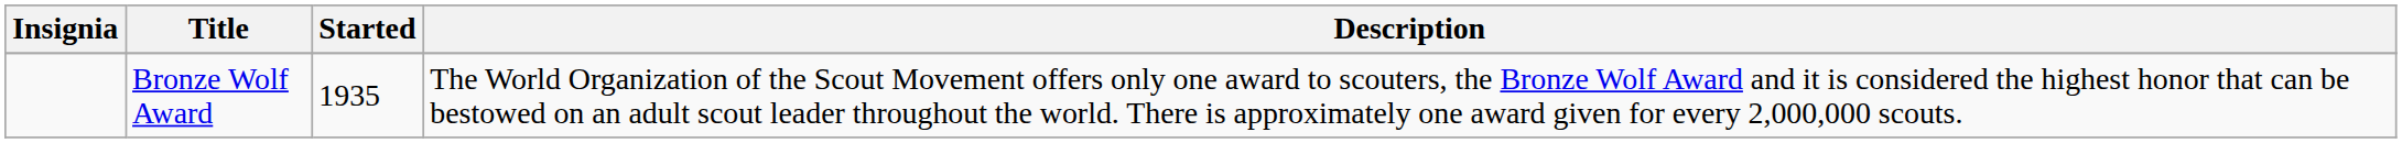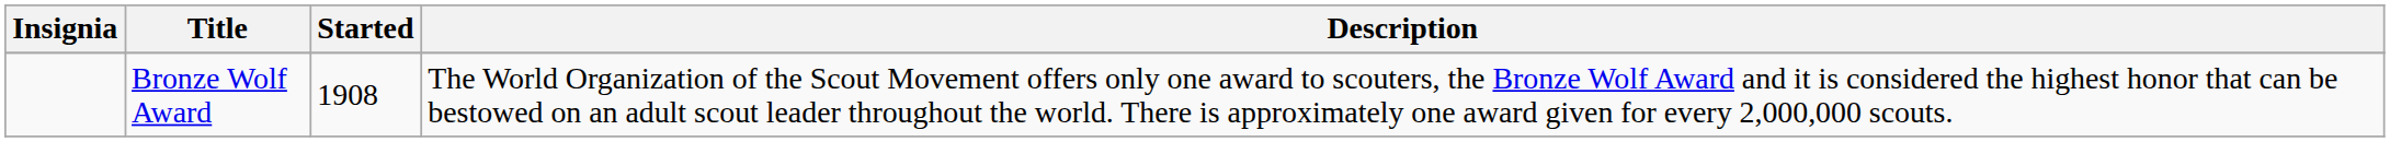 <table class="wikitable sortable" border="1">
 <tr>
 <th scope="col" class="unsortable">Insignia</th>
 <th scope="col">Title</th>
 <th scope="col">Started</th>
 <th scope="col">Description</th>
 </tr>
 <tr>
 </tr>
 <tr>
 <td></td>
 <td><a href='#'>Bronze Wolf Award</a></td>
-<td>1935</td>
+<td>1908</td>
 <td>The World Organization of the Scout Movement offers only one award to scouters, the <a href='#'>Bronze Wolf Award</a> and it is considered the highest honor that can be bestowed on an adult scout leader throughout the world. There is approximately one award given for every 2,000,000 scouts.</td>
 </tr>
 </table>
